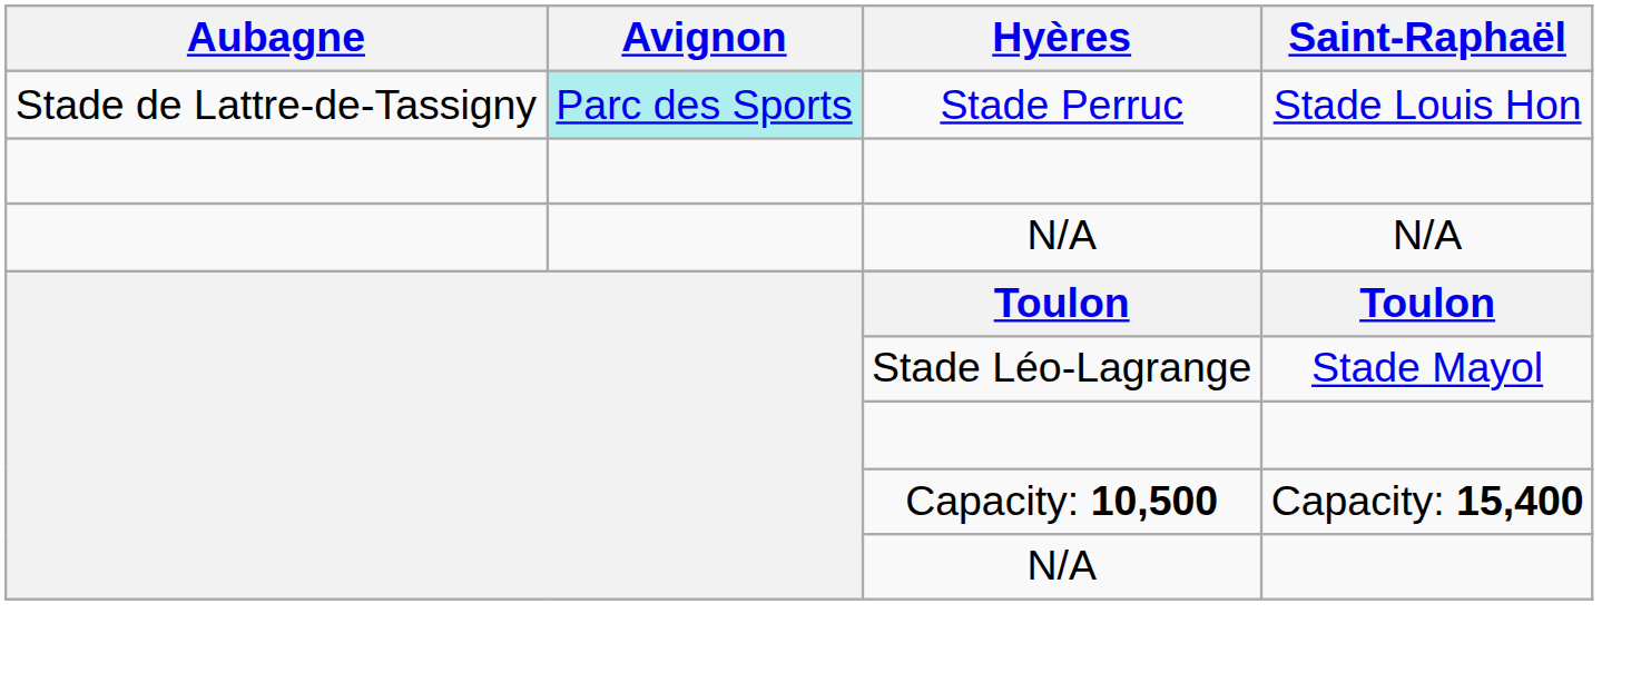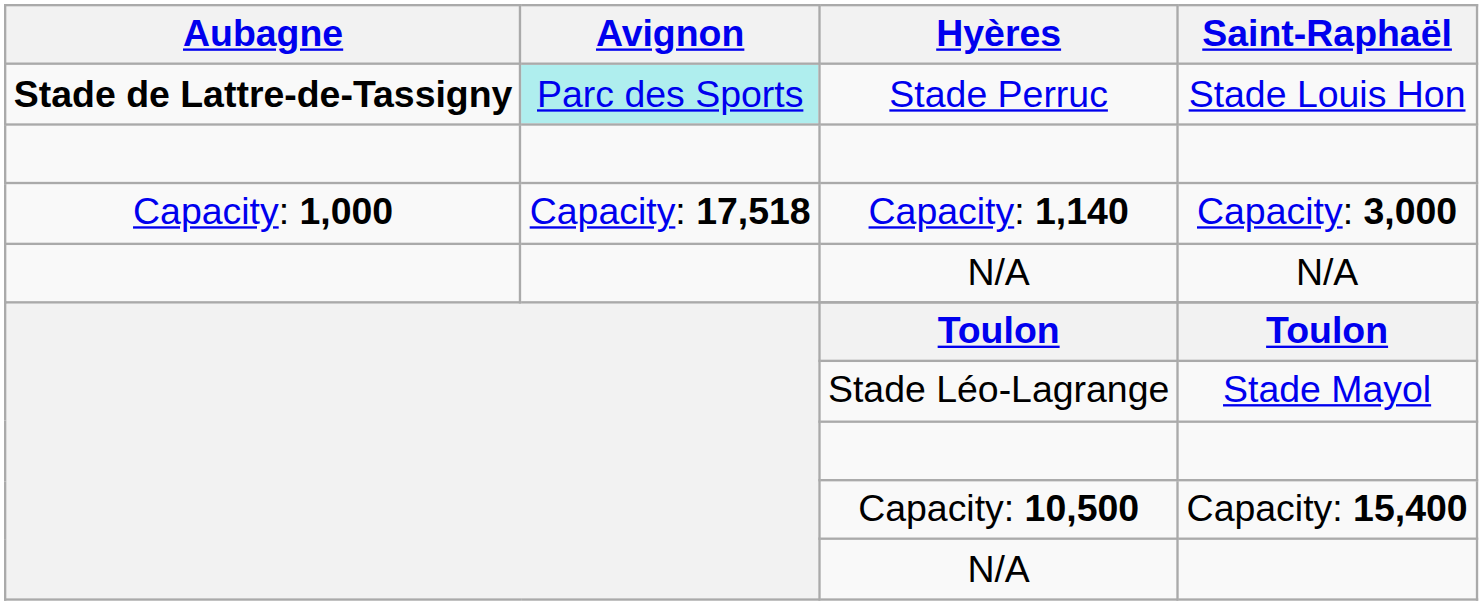 <table class="wikitable" style="text-align:center">
 <tr>
 <th><a href='#'>Aubagne</a></th>
 <th><a href='#'>Avignon</a></th>
 <th><a href='#'>Hyères</a></th>
 <th><a href='#'>Saint-Raphaël</a></th>
 </tr>
 <tr>
-<td>Stade de Lattre-de-Tassigny</td>
+<td><strong>Stade de Lattre-de-Tassigny</strong></td>
 <td style="background: paleturquoise;"><a href='#'>Parc des Sports</a></td>
 <td><a href='#'>Stade Perruc</a></td>
 <td><a href='#'>Stade Louis Hon</a></td>
 </tr>
 <tr>
 <td><br><small></small></td>
 <td><br><small></small></td>
 <td><br><small></small></td>
 <td><br><small></small></td>
+</tr>
+<tr>
+<td><a href='#'>Capacity</a>: <strong>1,000</strong></td>
+<td><a href='#'>Capacity</a>: <strong>17,518</strong></td>
+<td><a href='#'>Capacity</a>: <strong>1,140</strong></td>
+<td><a href='#'>Capacity</a>: <strong>3,000</strong></td>
 </tr>
 <tr>
 <td></td>
 <td></td>
 <td>N/A</td>
 <td>N/A</td>
 </tr>
 <tr>
 <th rowspan=6 colspan=2></th>
 </tr>
 <tr>
 <th><a href='#'>Toulon</a></th>
 <th><a href='#'>Toulon</a></th>
 </tr>
 <tr>
 <td>Stade Léo-Lagrange</td>
 <td><a href='#'>Stade Mayol</a></td>
 </tr>
 <tr>
 <td><br><small></small></td>
 <td><br><small></small></td>
 </tr>
 <tr>
 <td>Capacity: <strong>10,500</strong></td>
 <td>Capacity: <strong>15,400</strong></td>
 </tr>
 <tr>
 <td>N/A</td>
 <td></td>
 </tr>
 </table>
